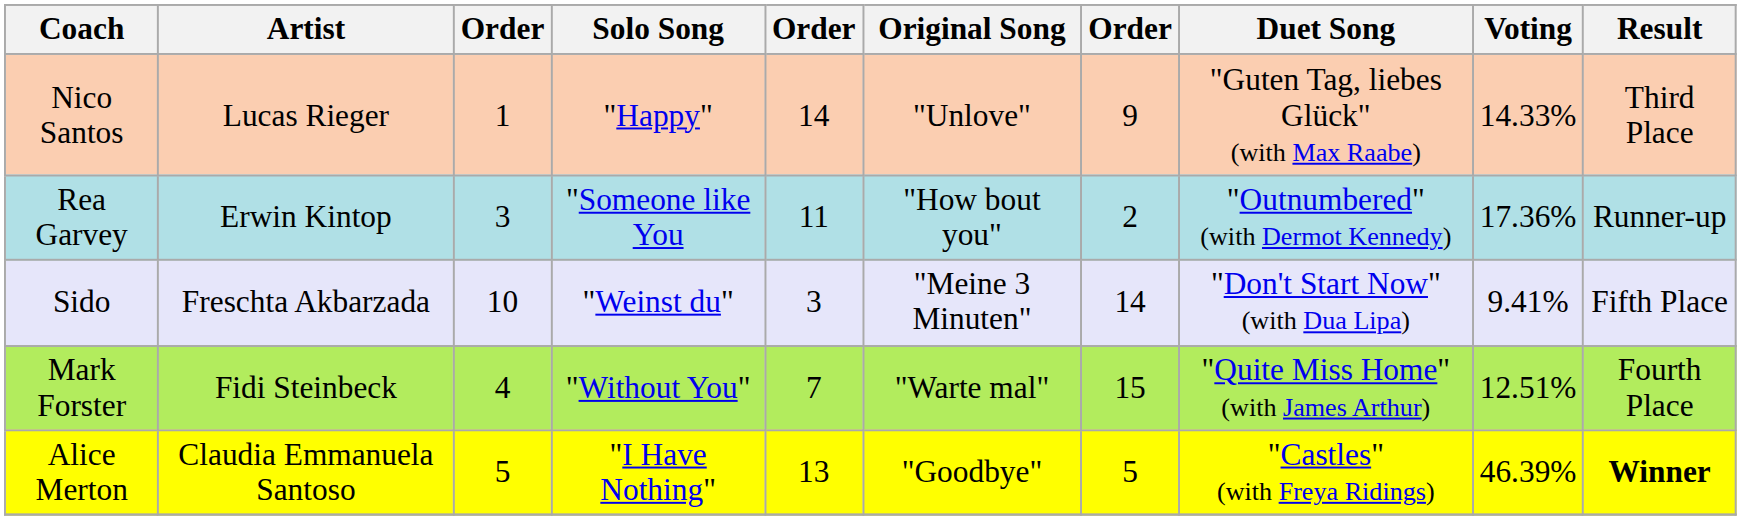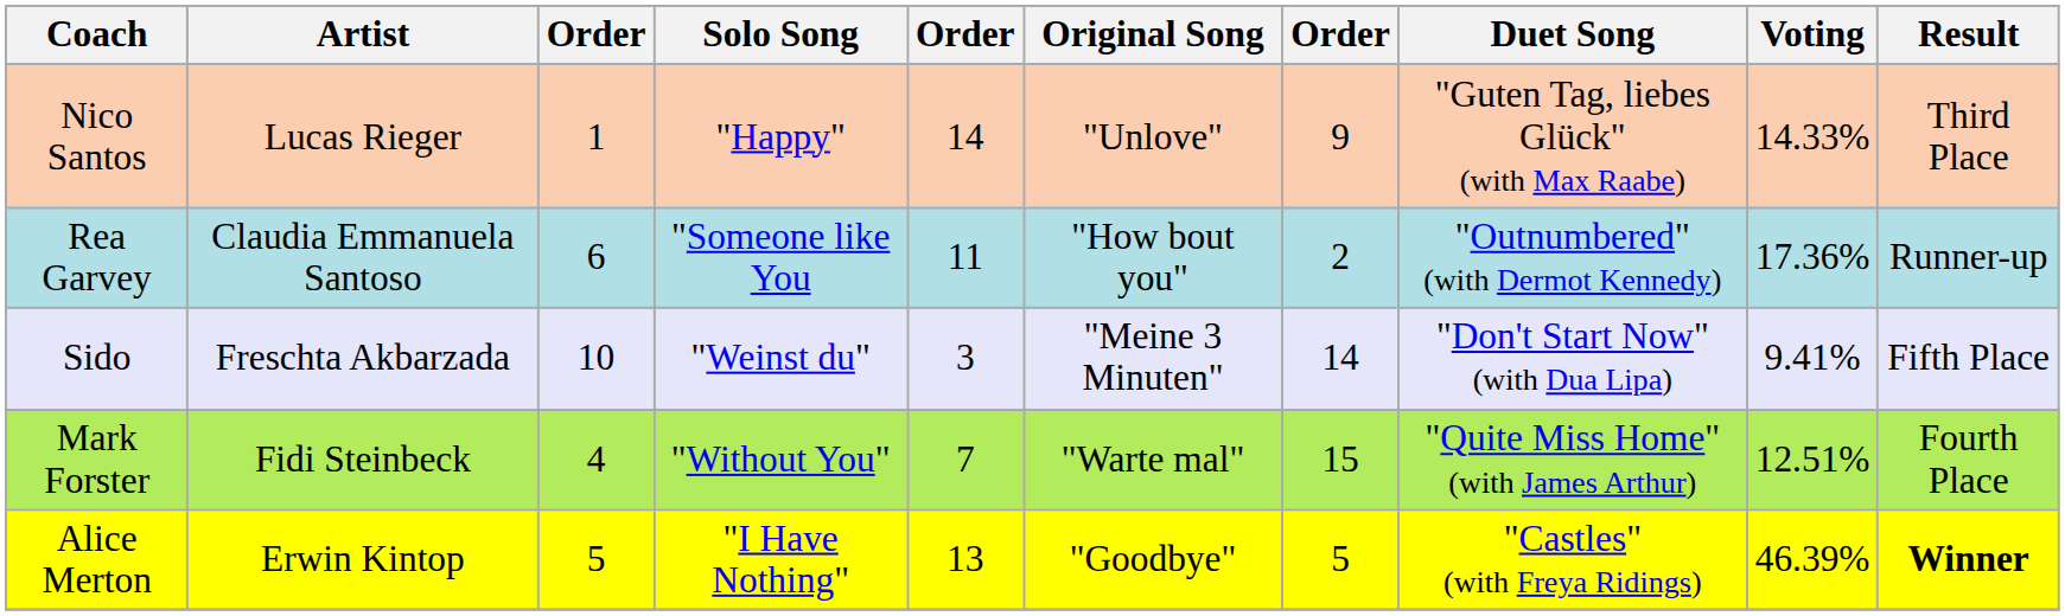 <table class="wikitable" style="text-align:center; width:100%;">
 <tr>
 <th>Coach</th>
 <th>Artist</th>
 <th>Order</th>
 <th>Solo Song</th>
 <th>Order</th>
 <th>Original Song<br></th>
 <th>Order</th>
 <th>Duet Song<br></th>
 <th>Voting</th>
 <th>Result</th>
 </tr>
 <tr bgcolor="#FBCEB1">
 <td>Nico Santos</td>
 <td>Lucas Rieger</td>
 <td>1</td>
 <td>"<a href='#'>Happy</a>"</td>
 <td>14</td>
 <td>"Unlove"</td>
 <td>9</td>
 <td>"Guten Tag, liebes Glück"<br><small>(with <a href='#'>Max Raabe</a>)</small></td>
 <td>14.33%</td>
 <td>Third Place</td>
 </tr>
 <tr bgcolor="#B0E0E6">
 <td>Rea Garvey</td>
-<td>Erwin Kintop</td>
-<td>3</td>
+<td>Claudia Emmanuela Santoso</td>
+<td>6</td>
 <td>"<a href='#'>Someone like You</a></td>
 <td>11</td>
 <td>"How bout you"</td>
 <td>2</td>
 <td>"<a href='#'>Outnumbered</a>"<br><small>(with <a href='#'>Dermot Kennedy</a>)</small></td>
 <td>17.36%</td>
 <td>Runner-up</td>
 </tr>
 <tr bgcolor=lavender>
 <td>Sido</td>
 <td>Freschta Akbarzada</td>
 <td>10</td>
 <td>"<a href='#'>Weinst du</a>"</td>
 <td>3</td>
 <td>"Meine 3 Minuten"</td>
 <td>14</td>
 <td>"<a href='#'>Don't Start Now</a>"<br><small>(with <a href='#'>Dua Lipa</a>)</small></td>
 <td>9.41%</td>
 <td>Fifth Place</td>
 </tr>
 <tr bgcolor="#B2EC5D">
 <td>Mark Forster</td>
 <td>Fidi Steinbeck</td>
 <td>4</td>
 <td>"<a href='#'>Without You</a>"</td>
 <td>7</td>
 <td>"Warte mal"</td>
 <td>15</td>
 <td>"<a href='#'>Quite Miss Home</a>"<br><small>(with <a href='#'>James Arthur</a>)</small></td>
 <td>12.51%</td>
 <td>Fourth Place</td>
 </tr>
 <tr bgcolor="yellow">
 <td>Alice Merton</td>
-<td>Claudia Emmanuela Santoso</td>
+<td>Erwin Kintop</td>
 <td>5</td>
 <td>"<a href='#'>I Have Nothing</a>"</td>
 <td>13</td>
 <td>"Goodbye"</td>
 <td>5</td>
 <td>"<a href='#'>Castles</a>"<br><small>(with <a href='#'>Freya Ridings</a>)</small></td>
 <td>46.39%</td>
 <td><strong>Winner</strong></td>
 </tr>
 <tr>
 </tr>
 </table>
